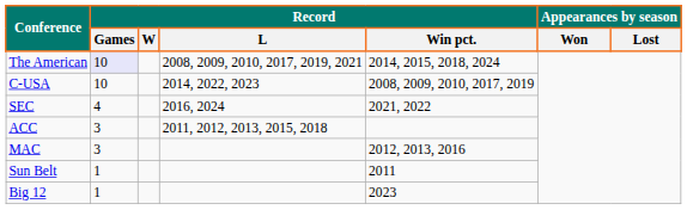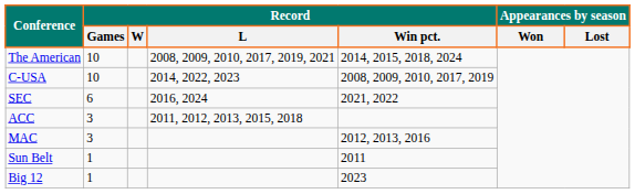 <table class="wikitable sortable">
 <tr>
 <th style="background:#01796F; color:#FFFFFF; border: 2px solid #F47321;" rowspan=2>Conference</th>
 <th style="background:#01796F; color:#FFFFFF; border: 2px solid #F47321;" colspan=4>Record</th>
 <th style="background:#01796F; color:#FFFFFF; border: 2px solid #F47321;" colspan=2>Appearances by season</th>
 </tr>
 <tr>
 <th style="border: 2px solid #F47321;">Games</th>
 <th style="border: 2px solid #F47321;">W</th>
 <th style="border: 2px solid #F47321;">L</th>
 <th style="border: 2px solid #F47321;">Win pct.</th>
 <th style="border: 2px solid #F47321;" class=unsortable>Won</th>
 <th style="border: 2px solid #F47321;" class=unsortable>Lost</th>
 </tr>
 <tr>
 <td><a href='#'>The American</a></td>
-<td style="background: lavender;">10</td>
+<td>10</td>
 <td></td>
 <td>2008, 2009, 2010, 2017, 2019, 2021</td>
 <td>2014, 2015, 2018, 2024</td>
 </tr>
 <tr>
 <td><a href='#'>C-USA</a></td>
 <td>10</td>
 <td></td>
 <td>2014, 2022, 2023</td>
 <td>2008, 2009, 2010, 2017, 2019</td>
 </tr>
 <tr>
 <td><a href='#'>SEC</a></td>
-<td>4</td>
+<td>6</td>
 <td></td>
 <td>2016, 2024</td>
 <td>2021, 2022</td>
 </tr>
 <tr>
 <td><a href='#'>ACC</a></td>
 <td>3</td>
 <td></td>
 <td>2011, 2012, 2013, 2015, 2018</td>
 <td></td>
 </tr>
 <tr>
 <td><a href='#'>MAC</a></td>
 <td>3</td>
 <td></td>
 <td></td>
 <td>2012, 2013, 2016</td>
 </tr>
 <tr>
 <td><a href='#'>Sun Belt</a></td>
 <td>1</td>
 <td></td>
 <td></td>
 <td>2011</td>
 </tr>
 <tr>
 <td><a href='#'>Big 12</a></td>
 <td>1</td>
 <td></td>
 <td></td>
 <td>2023</td>
 </tr>
 </table>
